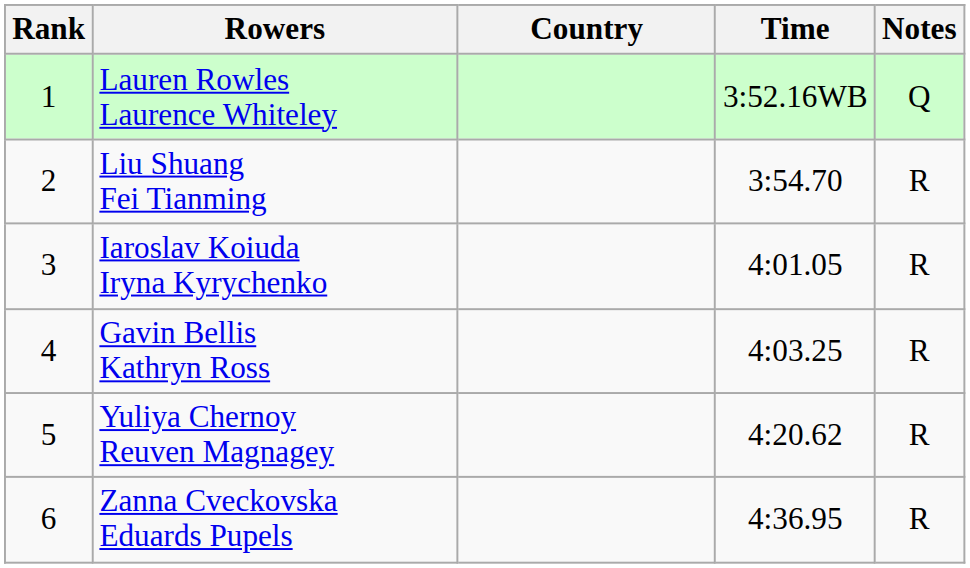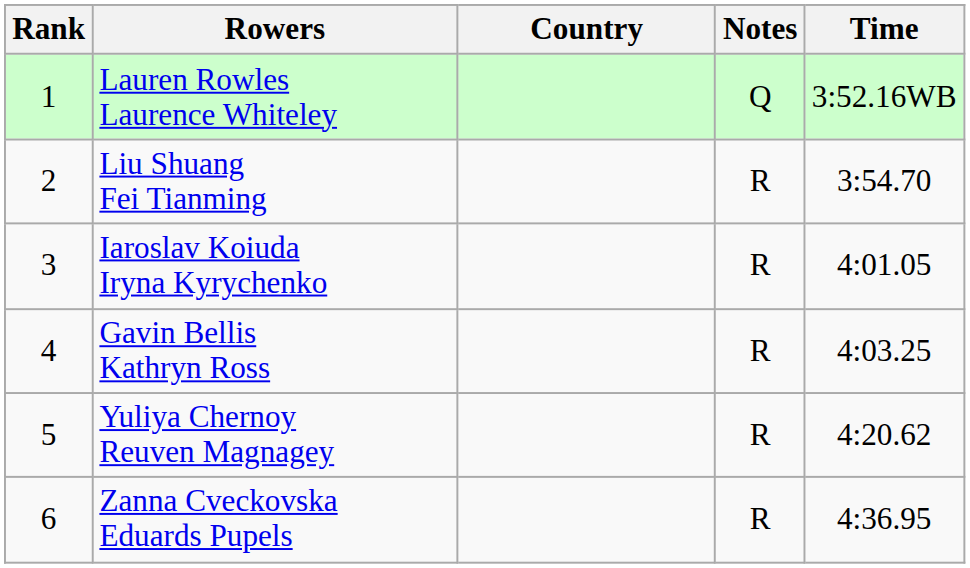 <table class="wikitable" style="text-align:center">
 <tr>
 <th>Rank</th>
 <th width=180>Rowers</th>
 <th width=125>Country</th>
+<th>Notes</th>
 <th width=60>Time</th>
-<th>Notes</th>
 </tr>
 <tr bgcolor=#ccffcc>
 <td>1</td>
 <td style="text-align:left"><a href='#'>Lauren Rowles</a><br><a href='#'>Laurence Whiteley</a></td>
 <td style="text-align:left"></td>
+<td>Q</td>
 <td>3:52.16WB</td>
-<td>Q</td>
 </tr>
 <tr>
 <td>2</td>
 <td style="text-align:left"><a href='#'>Liu Shuang</a><br><a href='#'>Fei Tianming</a></td>
 <td style="text-align:left"></td>
+<td>R</td>
 <td>3:54.70</td>
-<td>R</td>
 </tr>
 <tr>
 <td>3</td>
 <td style="text-align:left"><a href='#'>Iaroslav Koiuda</a><br><a href='#'>Iryna Kyrychenko</a></td>
 <td style="text-align:left"></td>
+<td>R</td>
 <td>4:01.05</td>
-<td>R</td>
 </tr>
 <tr>
 <td>4</td>
 <td style="text-align:left"><a href='#'>Gavin Bellis</a><br><a href='#'>Kathryn Ross</a></td>
 <td style="text-align:left"></td>
+<td>R</td>
 <td>4:03.25</td>
-<td>R</td>
 </tr>
 <tr>
 <td>5</td>
 <td style="text-align:left"><a href='#'>Yuliya Chernoy</a><br><a href='#'>Reuven Magnagey</a></td>
 <td style="text-align:left"></td>
+<td>R</td>
 <td>4:20.62</td>
-<td>R</td>
 </tr>
 <tr>
 <td>6</td>
 <td style="text-align:left"><a href='#'>Zanna Cveckovska</a><br><a href='#'>Eduards Pupels</a></td>
 <td style="text-align:left"></td>
+<td>R</td>
 <td>4:36.95</td>
-<td>R</td>
 </tr>
 </table>
